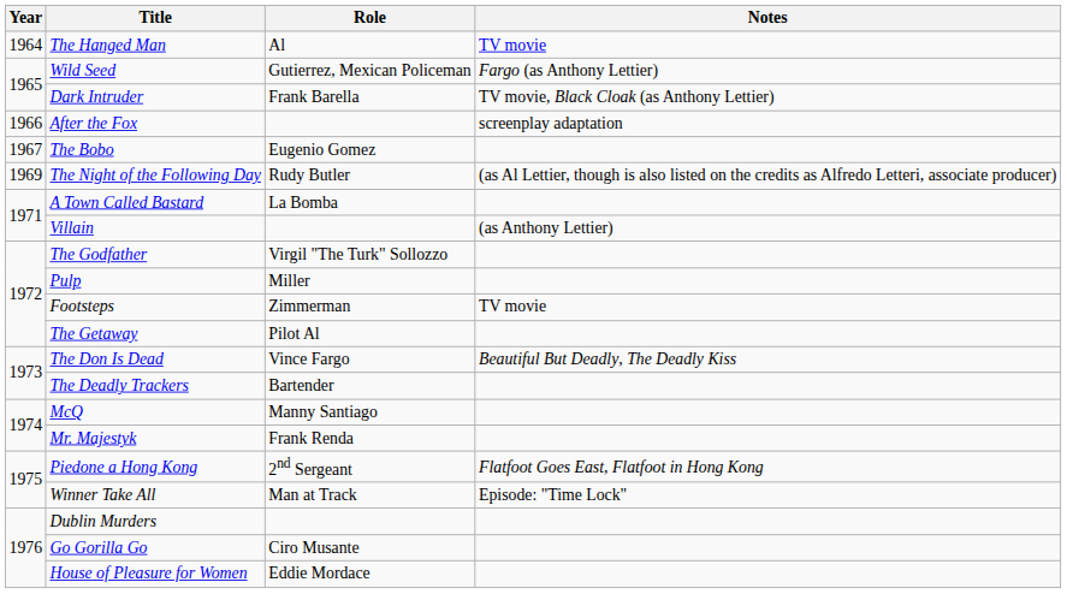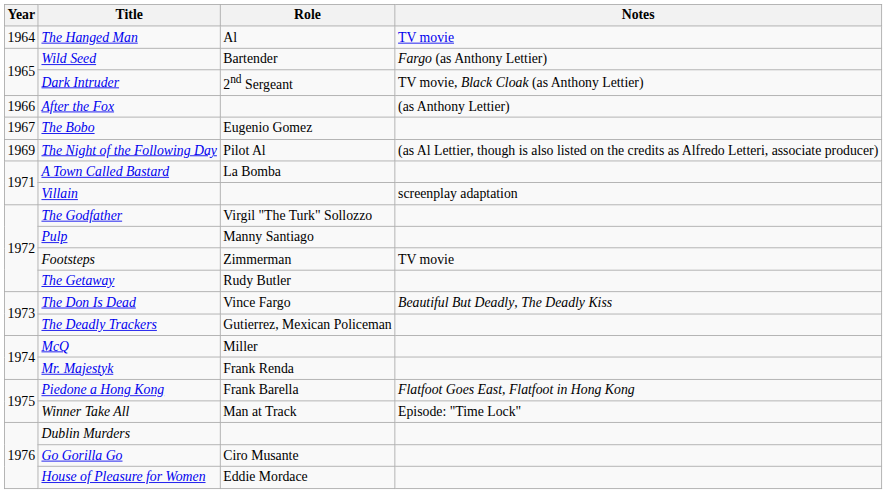 <table class="wikitable sortable">
 <tr>
 <th>Year</th>
 <th>Title</th>
 <th>Role</th>
 <th>Notes</th>
 </tr>
 <tr>
 <td>1964</td>
 <td><em><a href='#'>The Hanged Man</a></em></td>
 <td>Al</td>
 <td><a href='#'>TV movie</a></td>
 </tr>
 <tr>
 <td rowspan="2">1965</td>
 <td><em><a href='#'>Wild Seed</a></em></td>
-<td>Gutierrez, Mexican Policeman</td>
+<td>Bartender</td>
 <td> <em>Fargo</em> (as Anthony Lettier)</td>
 </tr>
 <tr>
 <td><em><a href='#'>Dark Intruder</a></em></td>
-<td>Frank Barella</td>
+<td>2<sup>nd</sup> Sergeant</td>
 <td>TV movie,  <em>Black Cloak</em> (as Anthony Lettier)</td>
 </tr>
 <tr>
 <td>1966</td>
 <td><em><a href='#'>After the Fox</a></em></td>
 <td></td>
-<td>screenplay adaptation</td>
+<td>(as Anthony Lettier)</td>
 </tr>
 <tr>
 <td>1967</td>
 <td><em><a href='#'>The Bobo</a></em></td>
 <td>Eugenio Gomez</td>
 <td></td>
 </tr>
 <tr>
 <td>1969</td>
 <td><em><a href='#'>The Night of the Following Day</a></em></td>
-<td>Rudy Butler</td>
+<td>Pilot Al</td>
 <td>(as Al Lettier, though is also listed on the credits as Alfredo Letteri, associate producer)</td>
 </tr>
 <tr>
 <td rowspan="2">1971</td>
 <td><em><a href='#'>A Town Called Bastard</a></em></td>
 <td>La Bomba</td>
 <td></td>
 </tr>
 <tr>
 <td><em><a href='#'>Villain</a></em></td>
 <td></td>
-<td>(as Anthony Lettier)</td>
+<td>screenplay adaptation</td>
 </tr>
 <tr>
 <td rowspan="4">1972</td>
 <td><em><a href='#'>The Godfather</a></em></td>
 <td>Virgil "The Turk" Sollozzo</td>
 <td></td>
 </tr>
 <tr>
 <td><em><a href='#'>Pulp</a></em></td>
-<td>Miller</td>
+<td>Manny Santiago</td>
 <td></td>
 </tr>
 <tr>
 <td><em>Footsteps</em></td>
 <td>Zimmerman</td>
 <td>TV movie</td>
 </tr>
 <tr>
 <td><em><a href='#'>The Getaway</a></em></td>
-<td>Pilot Al</td>
+<td>Rudy Butler</td>
 <td></td>
 </tr>
 <tr>
 <td rowspan="2">1973</td>
 <td><em><a href='#'>The Don Is Dead</a></em></td>
 <td>Vince Fargo</td>
 <td> <em>Beautiful But Deadly</em>,  <em>The Deadly Kiss</em></td>
 </tr>
 <tr>
 <td><em><a href='#'>The Deadly Trackers</a></em></td>
-<td>Bartender</td>
+<td>Gutierrez, Mexican Policeman</td>
 <td></td>
 </tr>
 <tr>
 <td rowspan="2">1974</td>
 <td><em><a href='#'>McQ</a></em></td>
-<td>Manny Santiago</td>
+<td>Miller</td>
 <td></td>
 </tr>
 <tr>
 <td><em><a href='#'>Mr. Majestyk</a></em></td>
 <td>Frank Renda</td>
 <td></td>
 </tr>
 <tr>
 <td rowspan="2">1975</td>
 <td><em><a href='#'>Piedone a Hong Kong</a></em></td>
-<td>2<sup>nd</sup> Sergeant</td>
+<td>Frank Barella</td>
 <td> <em>Flatfoot Goes East</em>,  <em>Flatfoot in Hong Kong</em></td>
 </tr>
 <tr>
 <td><em>Winner Take All</em></td>
 <td>Man at Track</td>
 <td>Episode: "Time Lock"</td>
 </tr>
 <tr>
 <td rowspan="3">1976</td>
 <td><em>Dublin Murders</em></td>
 <td></td>
 <td></td>
 </tr>
 <tr>
 <td><em><a href='#'>Go Gorilla Go</a></em></td>
 <td>Ciro Musante</td>
 <td></td>
 </tr>
 <tr>
 <td><em><a href='#'>House of Pleasure for Women</a></em></td>
 <td>Eddie Mordace</td>
 <td></td>
 </tr>
 </table>
